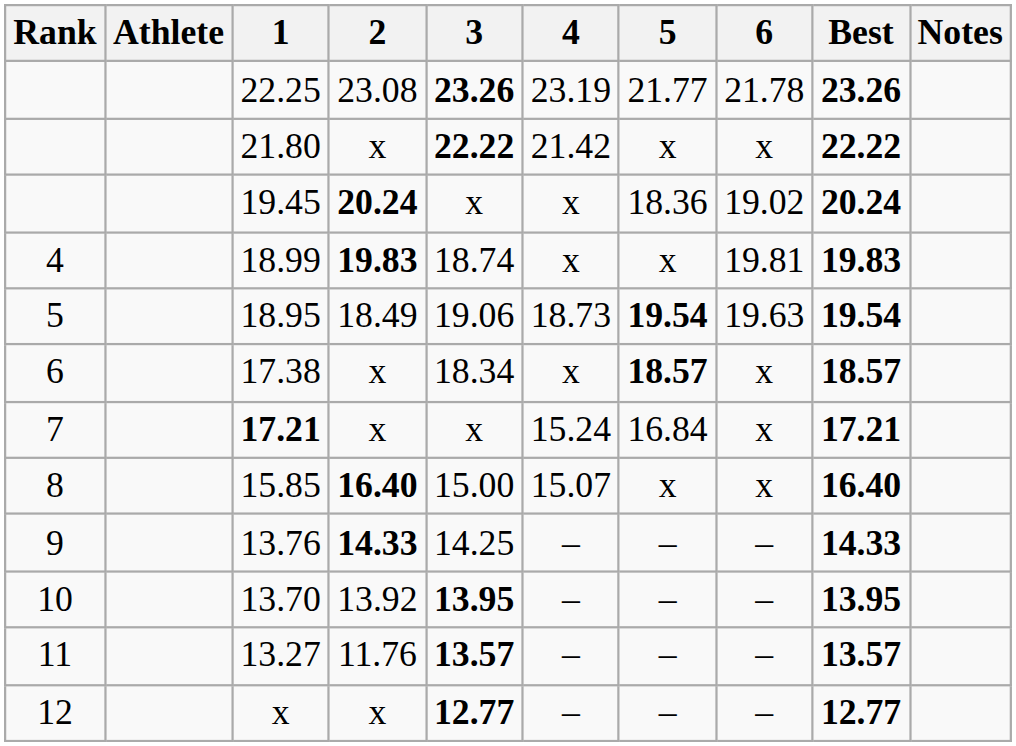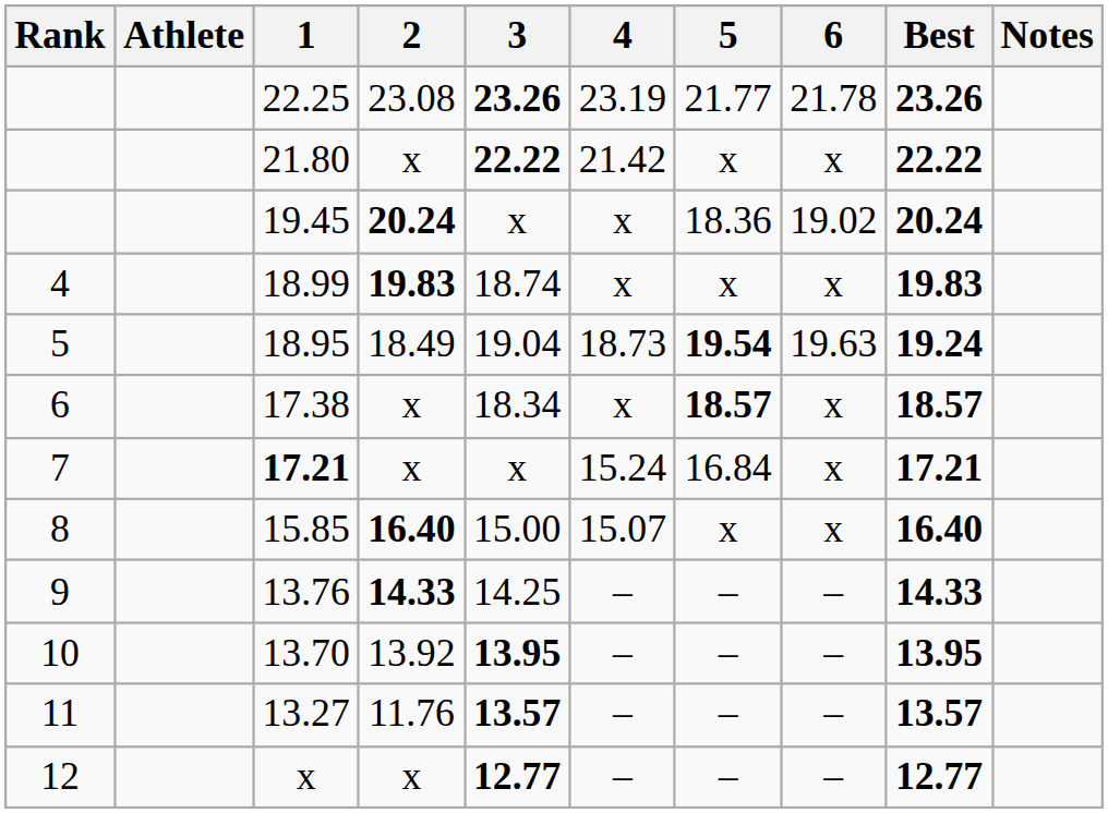 <table class="wikitable sortable" style="text-align:center">
 <tr>
 <th>Rank</th>
 <th>Athlete</th>
 <th>1</th>
 <th>2</th>
 <th>3</th>
 <th>4</th>
 <th>5</th>
 <th>6</th>
 <th>Best</th>
 <th>Notes</th>
 </tr>
 <tr>
 <td></td>
 <td style="text-align:left"></td>
 <td>22.25</td>
 <td>23.08</td>
 <td><strong>23.26</strong></td>
 <td>23.19</td>
 <td>21.77</td>
 <td>21.78</td>
 <td><strong>23.26</strong></td>
 <td></td>
 </tr>
 <tr>
 <td></td>
 <td style="text-align:left"></td>
 <td>21.80</td>
 <td>x</td>
 <td><strong>22.22</strong></td>
 <td>21.42</td>
 <td>x</td>
 <td>x</td>
 <td><strong>22.22</strong></td>
 <td></td>
 </tr>
 <tr>
 <td></td>
 <td style="text-align:left"></td>
 <td>19.45</td>
 <td><strong>20.24</strong></td>
 <td>x</td>
 <td>x</td>
 <td>18.36</td>
 <td>19.02</td>
 <td><strong>20.24</strong></td>
 <td></td>
 </tr>
 <tr>
 <td>4</td>
 <td style="text-align:left"></td>
 <td>18.99</td>
 <td><strong>19.83</strong></td>
 <td>18.74</td>
 <td>x</td>
 <td>x</td>
-<td>19.81</td>
+<td>x</td>
 <td><strong>19.83</strong></td>
 <td></td>
 </tr>
 <tr>
 <td>5</td>
 <td style="text-align:left"></td>
 <td>18.95</td>
 <td>18.49</td>
-<td>19.06</td>
+<td>19.04</td>
 <td>18.73</td>
 <td><strong>19.54</strong></td>
 <td>19.63</td>
-<td><strong>19.54</strong></td>
+<td><strong>19.24</strong></td>
 <td></td>
 </tr>
 <tr>
 <td>6</td>
 <td style="text-align:left"></td>
 <td>17.38</td>
 <td>x</td>
 <td>18.34</td>
 <td>x</td>
 <td><strong>18.57</strong></td>
 <td>x</td>
 <td><strong>18.57</strong></td>
 <td></td>
 </tr>
 <tr>
 <td>7</td>
 <td style="text-align:left"></td>
 <td><strong>17.21</strong></td>
 <td>x</td>
 <td>x</td>
 <td>15.24</td>
 <td>16.84</td>
 <td>x</td>
 <td><strong>17.21</strong></td>
 <td></td>
 </tr>
 <tr>
 <td>8</td>
 <td style="text-align:left"></td>
 <td>15.85</td>
 <td><strong>16.40</strong></td>
 <td>15.00</td>
 <td>15.07</td>
 <td>x</td>
 <td>x</td>
 <td><strong>16.40</strong></td>
 <td></td>
 </tr>
 <tr>
 <td>9</td>
 <td style="text-align:left"></td>
 <td>13.76</td>
 <td><strong>14.33</strong></td>
 <td>14.25</td>
 <td>–</td>
 <td>–</td>
 <td>–</td>
 <td><strong>14.33</strong></td>
 <td></td>
 </tr>
 <tr>
 <td>10</td>
 <td style="text-align:left"></td>
 <td>13.70</td>
 <td>13.92</td>
 <td><strong>13.95</strong></td>
 <td>–</td>
 <td>–</td>
 <td>–</td>
 <td><strong>13.95</strong></td>
 <td></td>
 </tr>
 <tr>
 <td>11</td>
 <td style="text-align:left"></td>
 <td>13.27</td>
 <td>11.76</td>
 <td><strong>13.57</strong></td>
 <td>–</td>
 <td>–</td>
 <td>–</td>
 <td><strong>13.57</strong></td>
 <td></td>
 </tr>
 <tr>
 <td>12</td>
 <td style="text-align:left"></td>
 <td>x</td>
 <td>x</td>
 <td><strong>12.77</strong></td>
 <td>–</td>
 <td>–</td>
 <td>–</td>
 <td><strong>12.77</strong></td>
 <td></td>
 </tr>
 </table>
